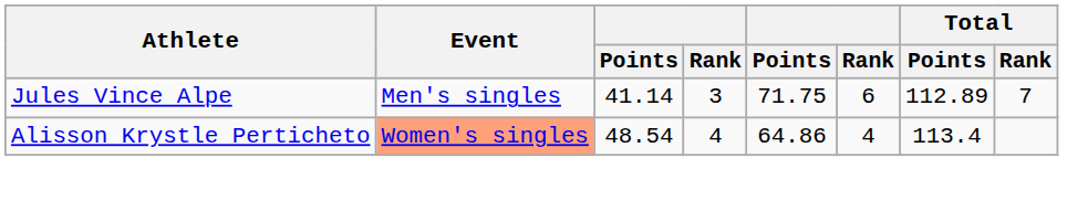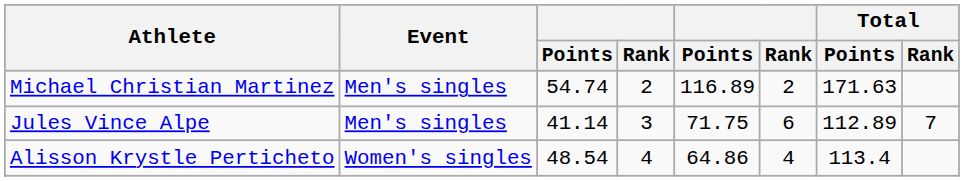 <table class="wikitable" style="font-size:90%">
 <tr>
 <th rowspan="2">Athlete</th>
 <th rowspan="2">Event</th>
 <th colspan="2"></th>
 <th colspan="2"></th>
 <th colspan="2">Total</th>
 </tr>
 <tr style="font-size:95%">
 <th>Points</th>
 <th>Rank</th>
 <th>Points</th>
 <th>Rank</th>
 <th>Points</th>
 <th>Rank</th>
 </tr>
 <tr align=center>
+<td align=left><a href='#'>Michael Christian Martinez</a></td>
+<td align=left><a href='#'>Men's singles</a></td>
+<td>54.74</td>
+<td>2</td>
+<td>116.89</td>
+<td>2</td>
+<td>171.63</td>
+<td></td>
+</tr>
+<tr align=center>
 <td align=left><a href='#'>Jules Vince Alpe</a></td>
 <td align=left><a href='#'>Men's singles</a></td>
 <td>41.14</td>
 <td>3</td>
 <td>71.75</td>
 <td>6</td>
 <td>112.89</td>
 <td>7</td>
 </tr>
 <tr align=center>
 <td align=left><a href='#'>Alisson Krystle Perticheto</a></td>
-<td align=left style="background: lightsalmon;"><a href='#'>Women's singles</a></td>
+<td align=left><a href='#'>Women's singles</a></td>
 <td>48.54</td>
 <td>4</td>
 <td>64.86</td>
 <td>4</td>
 <td>113.4</td>
 <td></td>
 </tr>
 </table>
